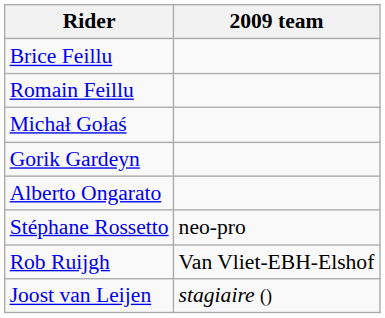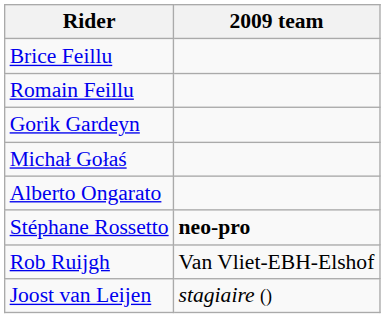 <table class="wikitable">
 <tr>
 <th>Rider</th>
 <th>2009 team</th>
 </tr>
 <tr>
 <td><a href='#'>Brice Feillu</a></td>
 <td></td>
 </tr>
 <tr>
 <td><a href='#'>Romain Feillu</a></td>
 <td></td>
 </tr>
 <tr>
-<td><a href='#'>Michał Gołaś</a></td>
+<td><a href='#'>Gorik Gardeyn</a></td>
 <td></td>
 </tr>
 <tr>
-<td><a href='#'>Gorik Gardeyn</a></td>
+<td><a href='#'>Michał Gołaś</a></td>
 <td></td>
 </tr>
 <tr>
 <td><a href='#'>Alberto Ongarato</a></td>
 <td></td>
 </tr>
 <tr>
 <td><a href='#'>Stéphane Rossetto</a></td>
-<td>neo-pro</td>
+<td><strong>neo-pro</strong></td>
 </tr>
 <tr>
 <td><a href='#'>Rob Ruijgh</a></td>
 <td>Van Vliet-EBH-Elshof</td>
 </tr>
 <tr>
 <td><a href='#'>Joost van Leijen</a></td>
 <td><em>stagiaire</em> <small>()</small></td>
 </tr>
 </table>
